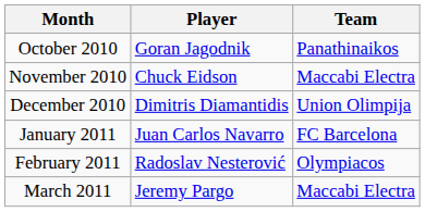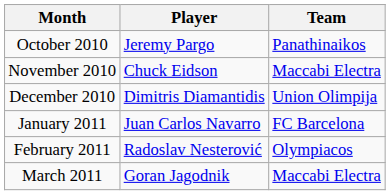 <table class="wikitable" style="text-align: center;">
 <tr>
 <th align="center">Month</th>
 <th align="center">Player</th>
 <th align="center">Team</th>
 </tr>
 <tr>
 <td>October 2010</td>
-<td align="left"> <a href='#'>Goran Jagodnik</a></td>
+<td align="left"> <a href='#'>Jeremy Pargo</a></td>
 <td align="left"> <a href='#'>Panathinaikos</a></td>
 </tr>
 <tr>
 <td>November 2010</td>
 <td align="left"> <a href='#'>Chuck Eidson</a></td>
 <td align="left"> <a href='#'>Maccabi Electra</a></td>
 </tr>
 <tr>
 <td>December 2010</td>
 <td align="left"> <a href='#'>Dimitris Diamantidis</a></td>
 <td align="left"> <a href='#'>Union Olimpija</a></td>
 </tr>
 <tr>
 <td>January 2011</td>
 <td align="left"> <a href='#'>Juan Carlos Navarro</a></td>
 <td align="left"> <a href='#'>FC Barcelona</a></td>
 </tr>
 <tr>
 <td>February 2011</td>
 <td align="left"> <a href='#'>Radoslav Nesterović</a></td>
 <td align="left"> <a href='#'>Olympiacos</a></td>
 </tr>
 <tr>
 <td>March 2011</td>
-<td align="left"> <a href='#'>Jeremy Pargo</a></td>
+<td align="left"> <a href='#'>Goran Jagodnik</a></td>
 <td align="left"> <a href='#'>Maccabi Electra</a></td>
 </tr>
 </table>
